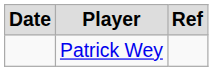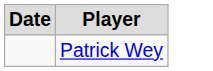 <table class="wikitable">
 <tr style="text-align:center; background:#ddd;">
 <td><strong>Date</strong></td>
 <td><strong>Player</strong></td>
-<td><strong>Ref</strong></td>
 </tr>
 <tr>
 <td></td>
 <td><a href='#'>Patrick Wey</a></td>
-<td></td>
 </tr>
 </table>
